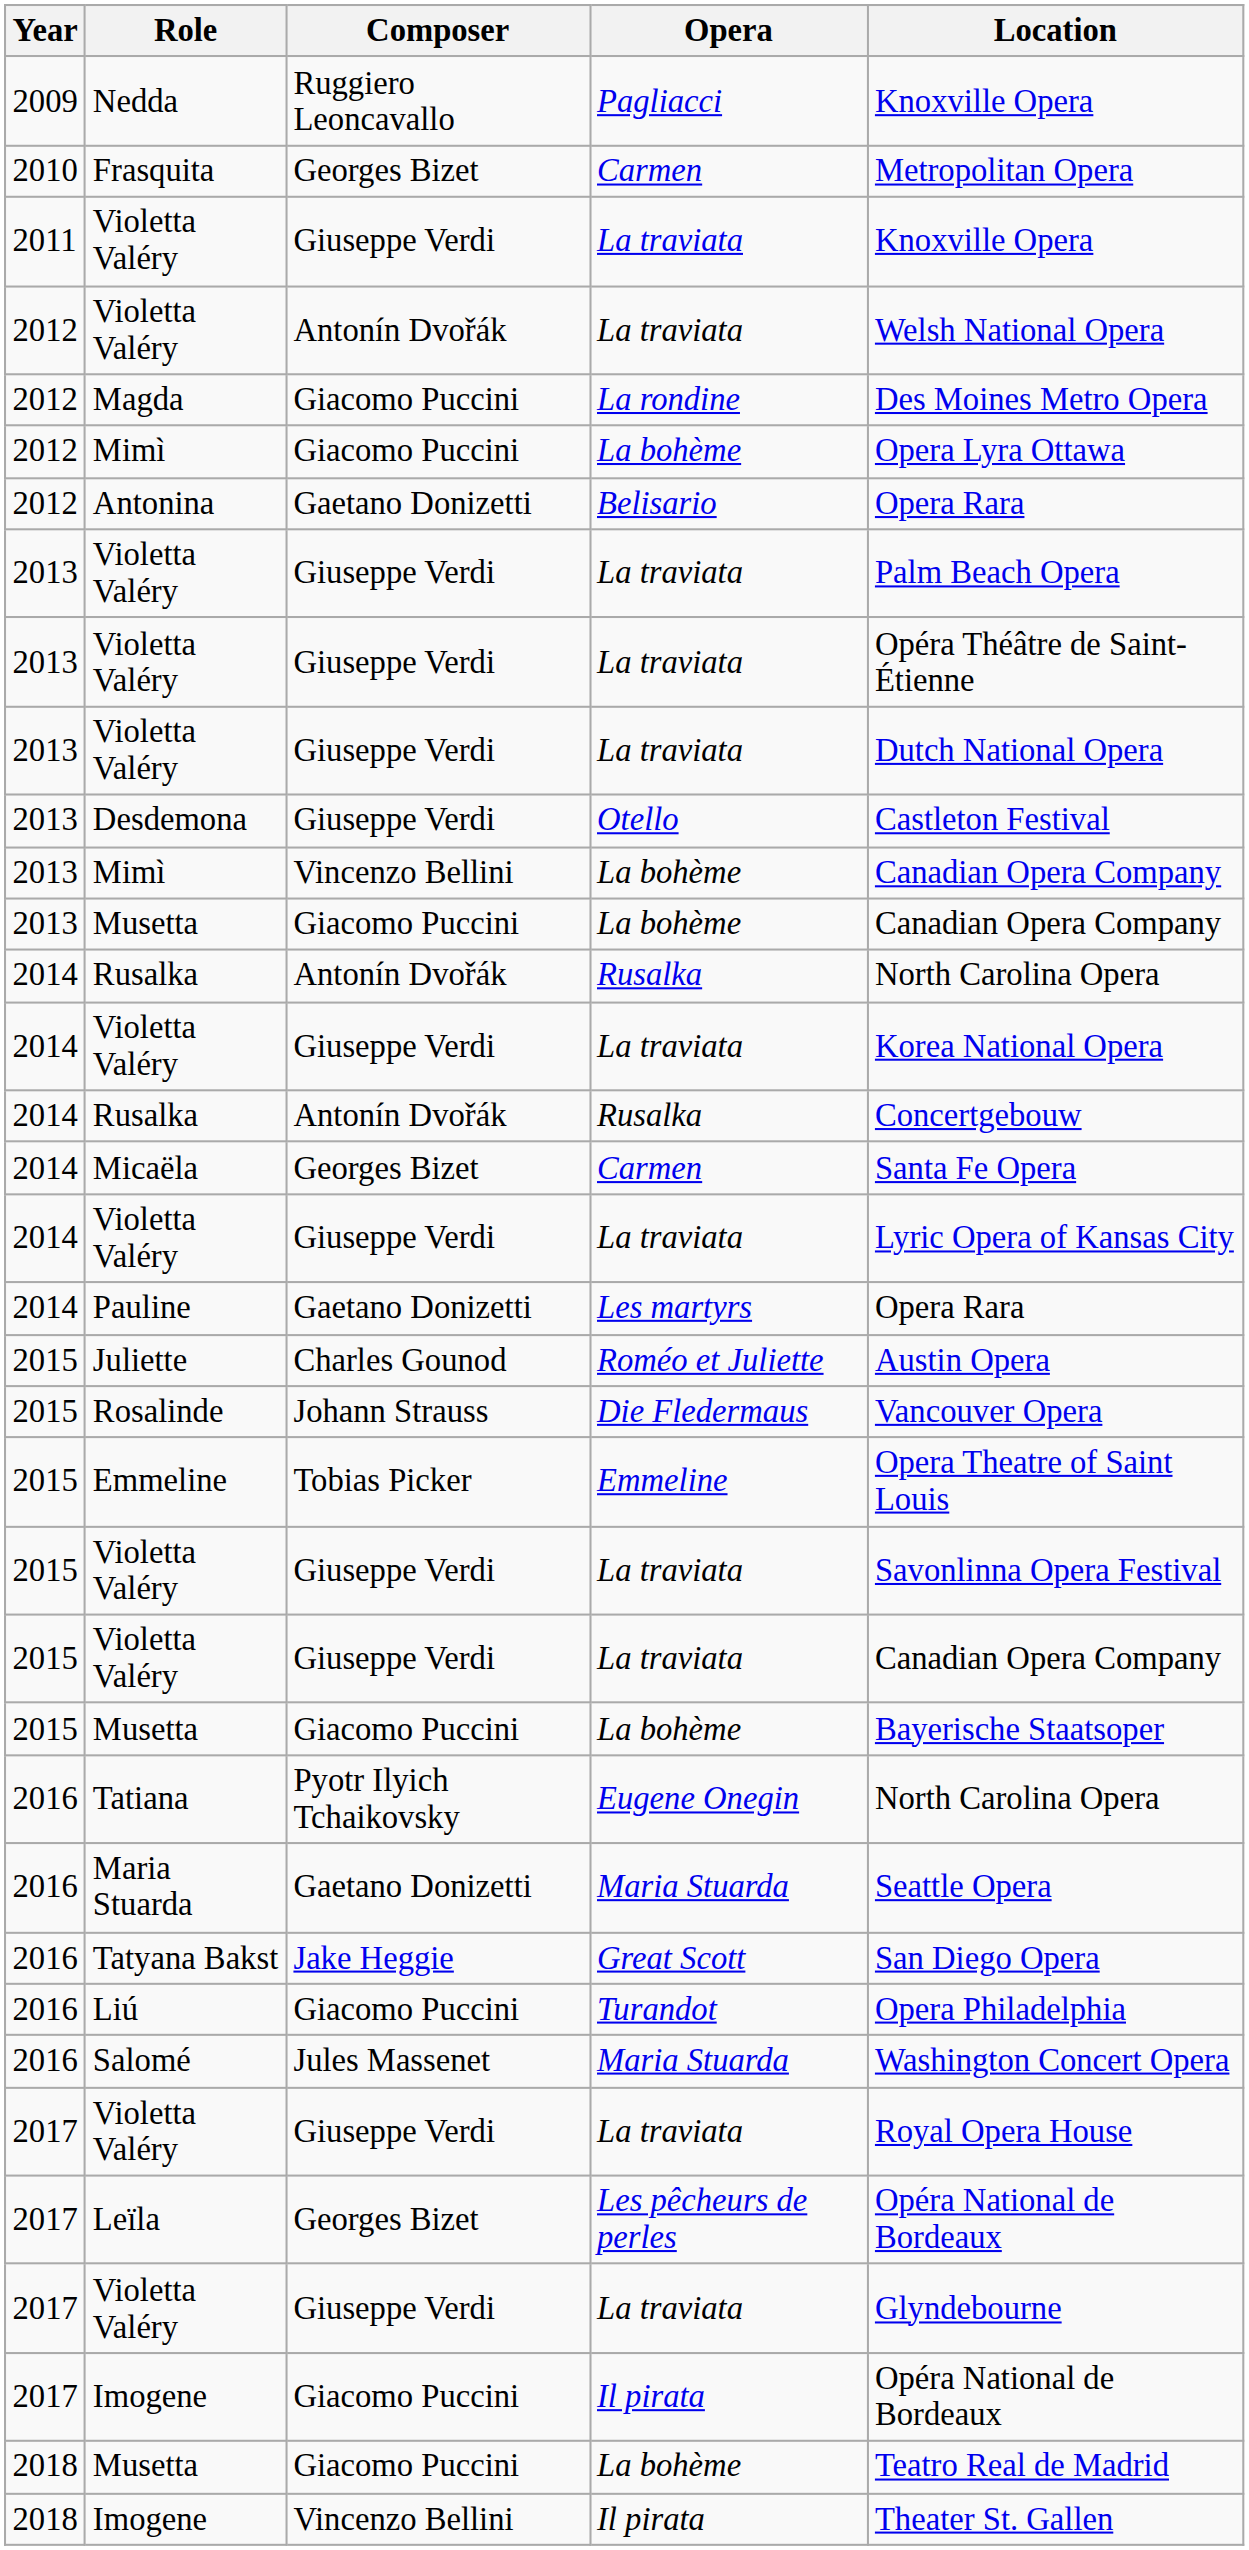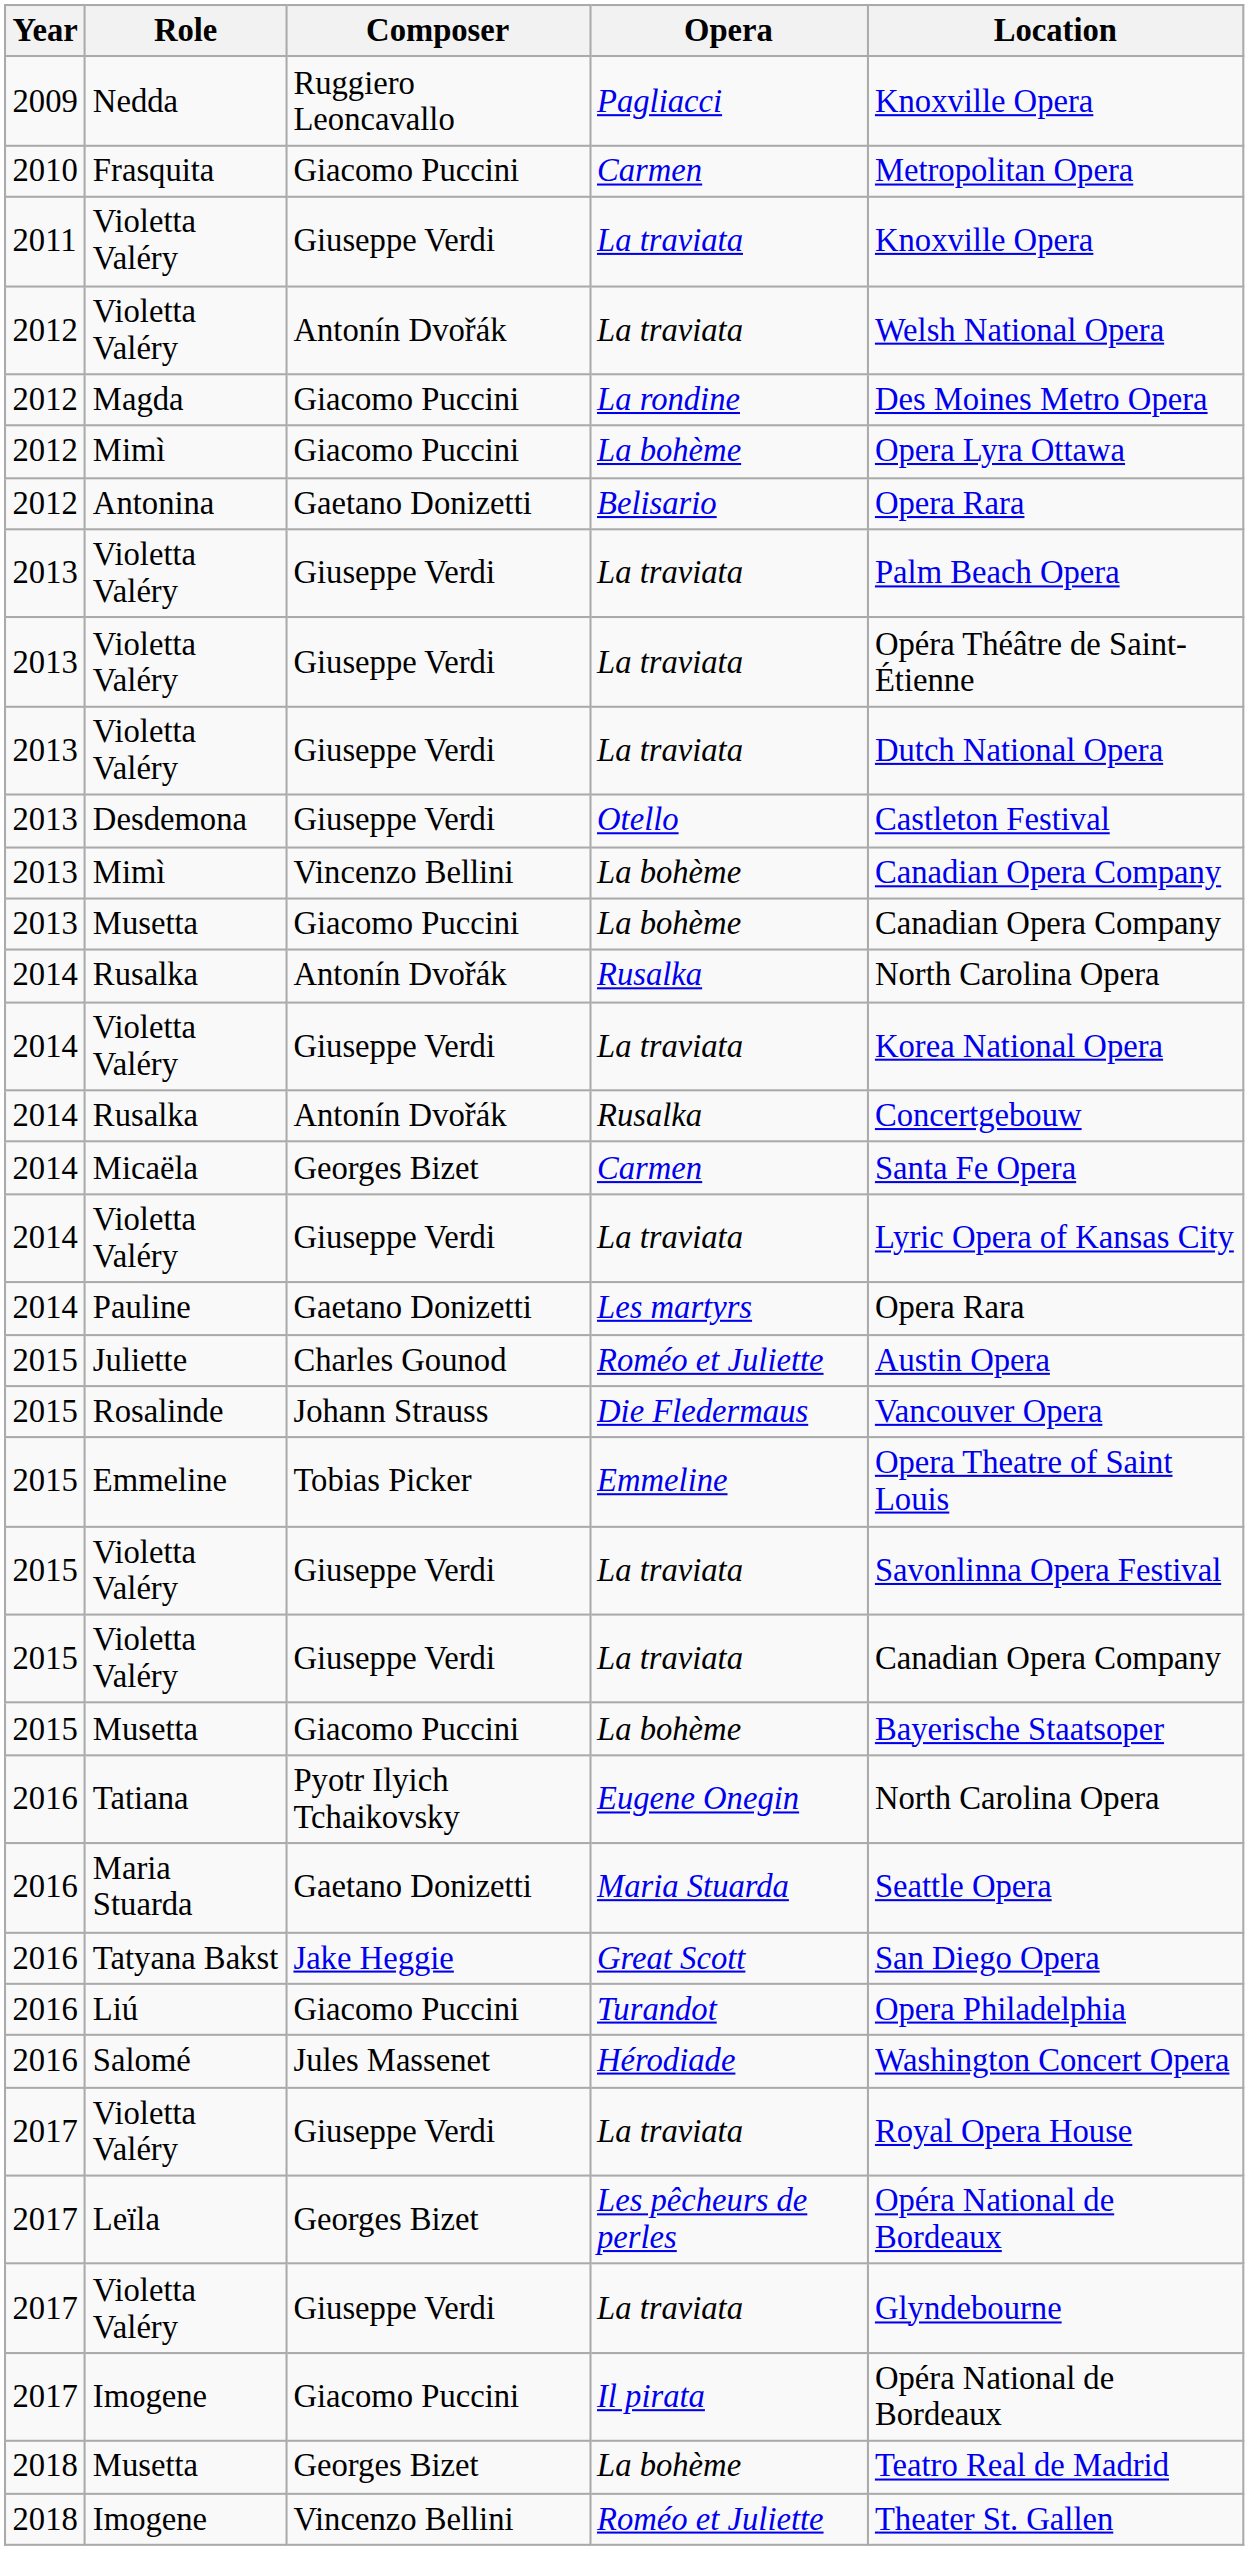 <table class="wikitable">
 <tr>
 <th>Year</th>
 <th>Role</th>
 <th>Composer</th>
 <th>Opera</th>
 <th>Location</th>
 </tr>
 <tr>
 <td>2009</td>
 <td>Nedda</td>
 <td>Ruggiero Leoncavallo</td>
 <td><em><a href='#'>Pagliacci</a></em></td>
 <td><a href='#'>Knoxville Opera</a></td>
 </tr>
 <tr>
 <td>2010</td>
 <td>Frasquita</td>
-<td>Georges Bizet</td>
+<td>Giacomo Puccini</td>
 <td><em><a href='#'>Carmen</a></em></td>
 <td><a href='#'>Metropolitan Opera</a></td>
 </tr>
 <tr>
 <td>2011</td>
 <td>Violetta Valéry</td>
 <td>Giuseppe Verdi</td>
 <td><em><a href='#'>La traviata</a></em></td>
 <td><a href='#'>Knoxville Opera</a></td>
 </tr>
 <tr>
 <td>2012</td>
 <td>Violetta Valéry</td>
 <td>Antonín Dvořák</td>
 <td><em>La traviata</em></td>
 <td><a href='#'>Welsh National Opera</a></td>
 </tr>
 <tr>
 <td>2012</td>
 <td>Magda</td>
 <td>Giacomo Puccini</td>
 <td><em><a href='#'>La rondine</a></em></td>
 <td><a href='#'>Des Moines Metro Opera</a></td>
 </tr>
 <tr>
 <td>2012</td>
 <td>Mimì</td>
 <td>Giacomo Puccini</td>
 <td><em><a href='#'>La bohème</a></em></td>
 <td><a href='#'>Opera Lyra Ottawa</a></td>
 </tr>
 <tr>
 <td>2012</td>
 <td>Antonina</td>
 <td>Gaetano Donizetti</td>
 <td><em><a href='#'>Belisario</a></em></td>
 <td><a href='#'>Opera Rara</a></td>
 </tr>
 <tr>
 <td>2013</td>
 <td>Violetta Valéry</td>
 <td>Giuseppe Verdi</td>
 <td><em>La traviata</em></td>
 <td><a href='#'>Palm Beach Opera</a></td>
 </tr>
 <tr>
 <td>2013</td>
 <td>Violetta Valéry</td>
 <td>Giuseppe Verdi</td>
 <td><em>La traviata</em></td>
 <td>Opéra Théâtre de Saint-Étienne</td>
 </tr>
 <tr>
 <td>2013</td>
 <td>Violetta Valéry</td>
 <td>Giuseppe Verdi</td>
 <td><em>La traviata</em></td>
 <td><a href='#'>Dutch National Opera</a></td>
 </tr>
 <tr>
 <td>2013</td>
 <td>Desdemona</td>
 <td>Giuseppe Verdi</td>
 <td><em><a href='#'>Otello</a></em></td>
 <td><a href='#'>Castleton Festival</a></td>
 </tr>
 <tr>
 <td>2013</td>
 <td>Mimì</td>
 <td>Vincenzo Bellini</td>
 <td><em>La bohème</em></td>
 <td><a href='#'>Canadian Opera Company</a></td>
 </tr>
 <tr>
 <td>2013</td>
 <td>Musetta</td>
 <td>Giacomo Puccini</td>
 <td><em>La bohème</em></td>
 <td>Canadian Opera Company</td>
 </tr>
 <tr>
 <td>2014</td>
 <td>Rusalka</td>
 <td>Antonín Dvořák</td>
 <td><em><a href='#'>Rusalka</a></em></td>
 <td>North Carolina Opera</td>
 </tr>
 <tr>
 <td>2014</td>
 <td>Violetta Valéry</td>
 <td>Giuseppe Verdi</td>
 <td><em>La traviata</em></td>
 <td><a href='#'>Korea National Opera</a></td>
 </tr>
 <tr>
 <td>2014</td>
 <td>Rusalka</td>
 <td>Antonín Dvořák</td>
 <td><em>Rusalka</em></td>
 <td><a href='#'>Concertgebouw</a></td>
 </tr>
 <tr>
 <td>2014</td>
 <td>Micaëla</td>
 <td>Georges Bizet</td>
 <td><em><a href='#'>Carmen</a></em></td>
 <td><a href='#'>Santa Fe Opera</a></td>
 </tr>
 <tr>
 <td>2014</td>
 <td>Violetta Valéry</td>
 <td>Giuseppe Verdi</td>
 <td><em>La traviata</em></td>
 <td><a href='#'>Lyric Opera of Kansas City</a></td>
 </tr>
 <tr>
 <td>2014</td>
 <td>Pauline</td>
 <td>Gaetano Donizetti</td>
 <td><em><a href='#'>Les martyrs</a></em></td>
 <td>Opera Rara</td>
 </tr>
 <tr>
 <td>2015</td>
 <td>Juliette</td>
 <td>Charles Gounod</td>
 <td><em><a href='#'>Roméo et Juliette</a></em></td>
 <td><a href='#'>Austin Opera</a></td>
 </tr>
 <tr>
 <td>2015</td>
 <td>Rosalinde</td>
 <td>Johann Strauss</td>
 <td><em><a href='#'>Die Fledermaus</a></em></td>
 <td><a href='#'>Vancouver Opera</a></td>
 </tr>
 <tr>
 <td>2015</td>
 <td>Emmeline</td>
 <td>Tobias Picker</td>
 <td><em><a href='#'>Emmeline</a></em></td>
 <td><a href='#'>Opera Theatre of Saint Louis</a></td>
 </tr>
 <tr>
 <td>2015</td>
 <td>Violetta Valéry</td>
 <td>Giuseppe Verdi</td>
 <td><em>La traviata</em></td>
 <td><a href='#'>Savonlinna Opera Festival</a></td>
 </tr>
 <tr>
 <td>2015</td>
 <td>Violetta Valéry</td>
 <td>Giuseppe Verdi</td>
 <td><em>La traviata</em></td>
 <td>Canadian Opera Company</td>
 </tr>
 <tr>
 <td>2015</td>
 <td>Musetta</td>
 <td>Giacomo Puccini</td>
 <td><em>La bohème</em></td>
 <td><a href='#'>Bayerische Staatsoper</a></td>
 </tr>
 <tr>
 <td>2016</td>
 <td>Tatiana</td>
 <td>Pyotr Ilyich Tchaikovsky</td>
 <td><em><a href='#'>Eugene Onegin</a></em></td>
 <td>North Carolina Opera</td>
 </tr>
 <tr>
 <td>2016</td>
 <td>Maria Stuarda</td>
 <td>Gaetano Donizetti</td>
 <td><em><a href='#'>Maria Stuarda</a></em></td>
 <td><a href='#'>Seattle Opera</a></td>
 </tr>
 <tr>
 <td>2016</td>
 <td>Tatyana Bakst</td>
 <td><a href='#'>Jake Heggie</a></td>
 <td><em><a href='#'>Great Scott</a></em></td>
 <td><a href='#'>San Diego Opera</a></td>
 </tr>
 <tr>
 <td>2016</td>
 <td>Liú</td>
 <td>Giacomo Puccini</td>
 <td><em><a href='#'>Turandot</a></em></td>
 <td><a href='#'>Opera Philadelphia</a></td>
 </tr>
 <tr>
 <td>2016</td>
 <td>Salomé</td>
 <td>Jules Massenet</td>
-<td><em><a href='#'>Maria Stuarda</a></em></td>
+<td><em><a href='#'>Hérodiade</a></em></td>
 <td><a href='#'>Washington Concert Opera</a></td>
 </tr>
 <tr>
 <td>2017</td>
 <td>Violetta Valéry</td>
 <td>Giuseppe Verdi</td>
 <td><em>La traviata</em></td>
 <td><a href='#'>Royal Opera House</a></td>
 </tr>
 <tr>
 <td>2017</td>
 <td>Leïla</td>
 <td>Georges Bizet</td>
 <td><em><a href='#'>Les pêcheurs de perles</a></em></td>
 <td><a href='#'>Opéra National de Bordeaux</a></td>
 </tr>
 <tr>
 <td>2017</td>
 <td>Violetta Valéry</td>
 <td>Giuseppe Verdi</td>
 <td><em>La traviata</em></td>
 <td><a href='#'>Glyndebourne</a></td>
 </tr>
 <tr>
 <td>2017</td>
 <td>Imogene</td>
 <td>Giacomo Puccini</td>
 <td><em><a href='#'>Il pirata</a></em></td>
 <td>Opéra National de Bordeaux</td>
 </tr>
 <tr>
 <td>2018</td>
 <td>Musetta</td>
-<td>Giacomo Puccini</td>
+<td>Georges Bizet</td>
 <td><em>La bohème</em></td>
 <td><a href='#'>Teatro Real de Madrid</a></td>
 </tr>
 <tr>
 <td>2018</td>
 <td>Imogene</td>
 <td>Vincenzo Bellini</td>
-<td><em>Il pirata</em></td>
+<td><em><a href='#'>Roméo et Juliette</a></em></td>
 <td><a href='#'>Theater St. Gallen</a></td>
 </tr>
 </table>
